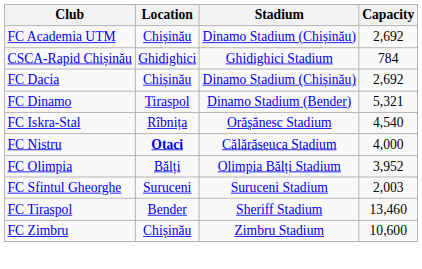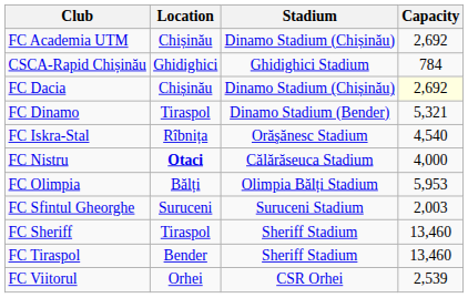 <table class="wikitable sortable" style="text-align:center;">
 <tr>
 <th>Club</th>
 <th>Location</th>
 <th>Stadium</th>
 <th>Capacity</th>
 </tr>
 <tr>
 <td style="text-align:left;"><a href='#'>FC Academia UTM</a></td>
 <td><a href='#'>Chișinău</a></td>
 <td><a href='#'>Dinamo Stadium (Chișinău)</a></td>
 <td>2,692</td>
 </tr>
 <tr>
 <td style="text-align:left;"><a href='#'>CSCA-Rapid Chișinău</a></td>
 <td><a href='#'>Ghidighici</a></td>
 <td><a href='#'>Ghidighici Stadium</a></td>
 <td>784</td>
 </tr>
 <tr>
 <td style="text-align:left;"><a href='#'>FC Dacia</a></td>
 <td><a href='#'>Chișinău</a></td>
 <td><a href='#'>Dinamo Stadium (Chișinău)</a></td>
-<td>2,692</td>
+<td style="background: lightyellow;">2,692</td>
 </tr>
 <tr>
 <td style="text-align:left;"><a href='#'>FC Dinamo</a></td>
 <td><a href='#'>Tiraspol</a></td>
 <td><a href='#'>Dinamo Stadium (Bender)</a></td>
 <td>5,321</td>
 </tr>
 <tr>
 <td style="text-align:left;"><a href='#'>FC Iskra-Stal</a></td>
 <td><a href='#'>Rîbnița</a></td>
 <td><a href='#'>Orăşănesc Stadium</a></td>
 <td>4,540</td>
 </tr>
 <tr>
 <td style="text-align:left;"><a href='#'>FC Nistru</a></td>
 <td><strong><a href='#'>Otaci</a></strong></td>
 <td><a href='#'>Călărăseuca Stadium</a></td>
 <td>4,000</td>
 </tr>
 <tr>
 <td style="text-align:left;"><a href='#'>FC Olimpia</a></td>
 <td><a href='#'>Bălți</a></td>
 <td><a href='#'>Olimpia Bălți Stadium</a></td>
-<td>3,952</td>
+<td>5,953</td>
 </tr>
 <tr>
 <td style="text-align:left;"><a href='#'>FC Sfintul Gheorghe</a></td>
 <td><a href='#'>Suruceni</a></td>
 <td><a href='#'>Suruceni Stadium</a></td>
 <td>2,003</td>
 </tr>
 <tr>
+<td style="text-align:left;"><a href='#'>FC Sheriff</a></td>
+<td><a href='#'>Tiraspol</a></td>
+<td><a href='#'>Sheriff Stadium</a></td>
+<td>13,460</td>
+</tr>
+<tr>
 <td style="text-align:left;"><a href='#'>FC Tiraspol</a></td>
 <td><a href='#'>Bender</a></td>
 <td><a href='#'>Sheriff Stadium</a></td>
 <td>13,460</td>
 </tr>
 <tr>
-<td style="text-align:left;"><a href='#'>FC Zimbru</a></td>
-<td><a href='#'>Chișinău</a></td>
-<td><a href='#'>Zimbru Stadium</a></td>
-<td>10,600</td>
+<td style="text-align:left;"><a href='#'>FC Viitorul</a></td>
+<td><a href='#'>Orhei</a></td>
+<td><a href='#'>CSR Orhei</a></td>
+<td>2,539</td>
 </tr>
 </table>
